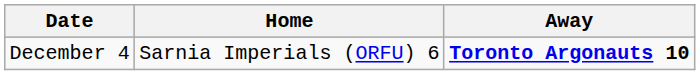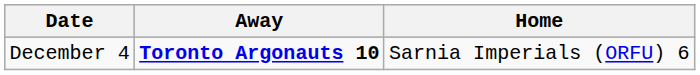 <table class="wikitable">
 <tr>
 <th>Date</th>
+<th>Away</th>
 <th>Home</th>
-<th>Away</th>
 </tr>
 <tr>
 <td>December 4</td>
+<td><strong><a href='#'>Toronto Argonauts</a> 10</strong></td>
 <td>Sarnia Imperials (<a href='#'>ORFU</a>) 6</td>
-<td><strong><a href='#'>Toronto Argonauts</a> 10</strong></td>
 </tr>
 </table>
